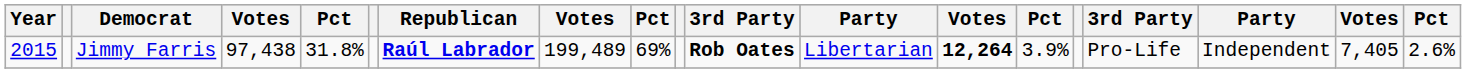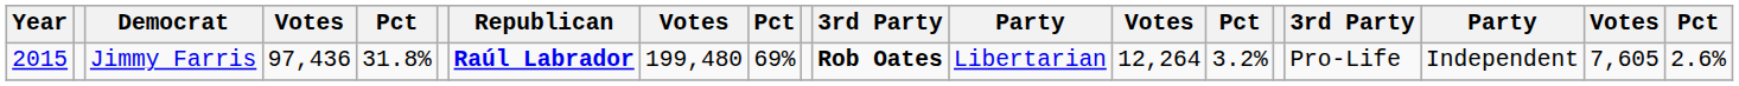 <table class="wikitable" style="margin:0.5em ; font-size:95%">
 <tr>
 <th>Year</th>
 <th></th>
 <th>Democrat</th>
 <th>Votes</th>
 <th>Pct</th>
 <th></th>
 <th>Republican</th>
 <th>Votes</th>
 <th>Pct</th>
 <th></th>
 <th>3rd Party</th>
 <th>Party</th>
 <th>Votes</th>
 <th>Pct</th>
 <th></th>
 <th>3rd Party</th>
 <th>Party</th>
 <th>Votes</th>
 <th>Pct</th>
 </tr>
 <tr>
 <td><a href='#'>2015</a></td>
 <td></td>
 <td><a href='#'>Jimmy Farris</a></td>
-<td>97,438</td>
+<td>97,436</td>
 <td>31.8%</td>
 <td></td>
 <td><strong><a href='#'>Raúl Labrador</a></strong></td>
-<td>199,489</td>
+<td>199,480</td>
 <td>69%</td>
 <td></td>
 <td><strong>Rob Oates</strong></td>
 <td><a href='#'>Libertarian</a></td>
-<td><strong>12,264</strong></td>
-<td>3.9%</td>
+<td>12,264</td>
+<td>3.2%</td>
 <td></td>
 <td>Pro-Life</td>
 <td>Independent</td>
-<td>7,405</td>
+<td>7,605</td>
 <td>2.6%</td>
 </tr>
 </table>
